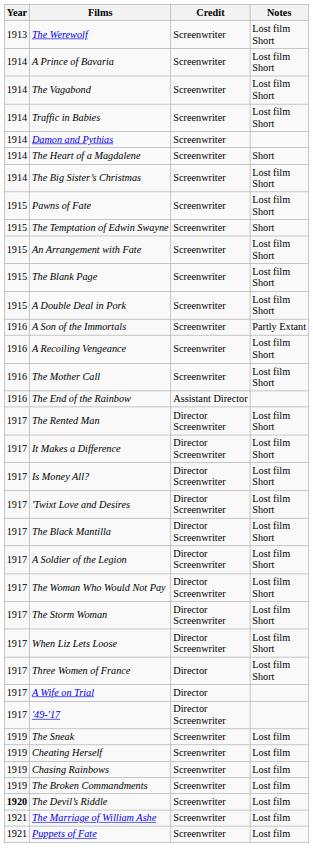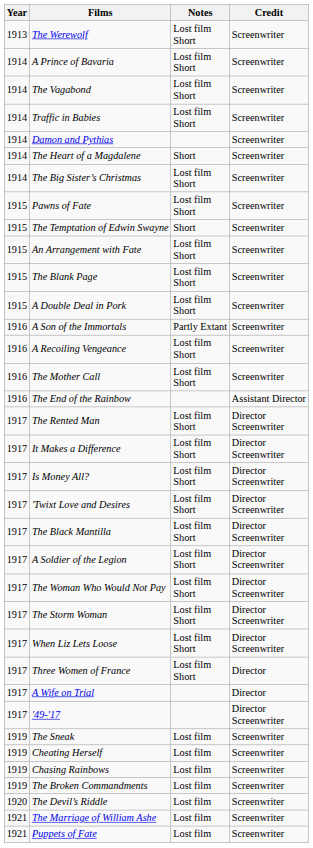 <table class="wikitable sortable">
 <tr>
 <th>Year</th>
 <th>Films</th>
+<th class="unsortable">Notes</th>
 <th class="unsortable">Credit</th>
-<th class="unsortable">Notes</th>
 </tr>
 <tr>
 <td>1913</td>
 <td><em><a href='#'> The Werewolf</a></em></td>
+<td>Lost film<br>Short</td>
 <td>Screenwriter</td>
-<td>Lost film<br>Short</td>
 </tr>
 <tr>
 <td>1914</td>
 <td><em>A Prince of Bavaria</em></td>
+<td>Lost film<br>Short</td>
 <td>Screenwriter</td>
-<td>Lost film<br>Short</td>
 </tr>
 <tr>
 <td>1914</td>
 <td><em>The Vagabond</em></td>
+<td>Lost film<br>Short</td>
 <td>Screenwriter</td>
-<td>Lost film<br>Short</td>
 </tr>
 <tr>
 <td>1914</td>
 <td><em>Traffic in Babies</em></td>
+<td>Lost film<br>Short</td>
 <td>Screenwriter</td>
-<td>Lost film<br>Short</td>
 </tr>
 <tr>
 <td>1914</td>
 <td><em><a href='#'> Damon and Pythias</a></em></td>
+<td></td>
 <td>Screenwriter</td>
-<td></td>
 </tr>
 <tr>
 <td>1914</td>
 <td><em>The Heart of a Magdalene</em></td>
+<td>Short</td>
 <td>Screenwriter</td>
-<td>Short</td>
 </tr>
 <tr>
 <td>1914</td>
 <td><em>The Big Sister’s Christmas</em></td>
+<td>Lost film<br>Short</td>
 <td>Screenwriter</td>
-<td>Lost film<br>Short</td>
 </tr>
 <tr>
 <td>1915</td>
 <td><em>Pawns of Fate</em></td>
+<td>Lost film<br>Short</td>
 <td>Screenwriter</td>
-<td>Lost film<br>Short</td>
 </tr>
 <tr>
 <td>1915</td>
 <td><em>The Temptation of Edwin Swayne</em></td>
+<td>Short</td>
 <td>Screenwriter</td>
-<td>Short</td>
 </tr>
 <tr>
 <td>1915</td>
 <td><em>An Arrangement with Fate</em></td>
+<td>Lost film<br>Short</td>
 <td>Screenwriter</td>
-<td>Lost film<br>Short</td>
 </tr>
 <tr>
 <td>1915</td>
 <td><em>The Blank Page</em></td>
+<td>Lost film<br>Short</td>
 <td>Screenwriter</td>
-<td>Lost film<br>Short</td>
 </tr>
 <tr>
 <td>1915</td>
 <td><em>A Double Deal in Pork</em></td>
+<td>Lost film<br>Short</td>
 <td>Screenwriter</td>
-<td>Lost film<br>Short</td>
 </tr>
 <tr>
 <td>1916</td>
 <td><em>A Son of the Immortals</em></td>
+<td>Partly Extant</td>
 <td>Screenwriter</td>
-<td>Partly Extant</td>
 </tr>
 <tr>
 <td>1916</td>
 <td><em>A Recoiling Vengeance</em></td>
+<td>Lost film<br>Short</td>
 <td>Screenwriter</td>
-<td>Lost film<br>Short</td>
 </tr>
 <tr>
 <td>1916</td>
 <td><em>The Mother Call</em></td>
+<td>Lost film<br>Short</td>
 <td>Screenwriter</td>
-<td>Lost film<br>Short</td>
 </tr>
 <tr>
 <td>1916</td>
 <td><em>The End of the Rainbow</em></td>
+<td></td>
 <td>Assistant Director</td>
-<td></td>
 </tr>
 <tr>
 <td>1917</td>
 <td><em>The Rented Man</em></td>
+<td>Lost film<br>Short</td>
 <td>Director<br>Screenwriter</td>
-<td>Lost film<br>Short</td>
 </tr>
 <tr>
 <td>1917</td>
 <td><em>It Makes a Difference</em></td>
+<td>Lost film<br>Short</td>
 <td>Director<br>Screenwriter</td>
-<td>Lost film<br>Short</td>
 </tr>
 <tr>
 <td>1917</td>
 <td><em>Is Money All?</em></td>
+<td>Lost film<br>Short</td>
 <td>Director<br>Screenwriter</td>
-<td>Lost film<br>Short</td>
 </tr>
 <tr>
 <td>1917</td>
 <td><em>'Twixt Love and Desires</em></td>
+<td>Lost film<br>Short</td>
 <td>Director<br>Screenwriter</td>
-<td>Lost film<br>Short</td>
 </tr>
 <tr>
 <td>1917</td>
 <td><em>The Black Mantilla</em></td>
+<td>Lost film<br>Short</td>
 <td>Director<br>Screenwriter</td>
-<td>Lost film<br>Short</td>
 </tr>
 <tr>
 <td>1917</td>
 <td><em>A Soldier of the Legion</em></td>
+<td>Lost film<br>Short</td>
 <td>Director<br>Screenwriter</td>
-<td>Lost film<br>Short</td>
 </tr>
 <tr>
 <td>1917</td>
 <td><em>The Woman Who Would Not Pay</em></td>
+<td>Lost film<br>Short</td>
 <td>Director<br>Screenwriter</td>
-<td>Lost film<br>Short</td>
 </tr>
 <tr>
 <td>1917</td>
 <td><em>The Storm Woman</em></td>
+<td>Lost film<br>Short</td>
 <td>Director<br>Screenwriter</td>
-<td>Lost film<br>Short</td>
 </tr>
 <tr>
 <td>1917</td>
 <td><em>When Liz Lets Loose</em></td>
+<td>Lost film<br>Short</td>
 <td>Director<br>Screenwriter</td>
-<td>Lost film<br>Short</td>
 </tr>
 <tr>
 <td>1917</td>
 <td><em>Three Women of France</em></td>
+<td>Lost film<br>Short</td>
 <td>Director</td>
-<td>Lost film<br>Short</td>
 </tr>
 <tr>
 <td>1917</td>
 <td><em><a href='#'>A Wife on Trial</a></em></td>
+<td></td>
 <td>Director</td>
-<td></td>
 </tr>
 <tr>
 <td>1917</td>
 <td><em><a href='#'>'49-'17</a></em></td>
+<td></td>
 <td>Director<br>Screenwriter</td>
-<td></td>
 </tr>
 <tr>
 <td>1919</td>
 <td><em>The Sneak</em></td>
+<td>Lost film</td>
 <td>Screenwriter</td>
-<td>Lost film</td>
 </tr>
 <tr>
 <td>1919</td>
 <td><em>Cheating Herself</em></td>
+<td>Lost film</td>
 <td>Screenwriter</td>
-<td>Lost film</td>
 </tr>
 <tr>
 <td>1919</td>
 <td><em>Chasing Rainbows</em></td>
+<td>Lost film</td>
 <td>Screenwriter</td>
-<td>Lost film</td>
 </tr>
 <tr>
 <td>1919</td>
 <td><em>The Broken Commandments</em></td>
+<td>Lost film</td>
 <td>Screenwriter</td>
-<td>Lost film</td>
 </tr>
 <tr>
-<td><strong>1920</strong></td>
+<td>1920</td>
 <td><em>The Devil’s Riddle</em></td>
+<td>Lost film</td>
 <td>Screenwriter</td>
-<td>Lost film</td>
 </tr>
 <tr>
 <td>1921</td>
 <td><em><a href='#'> The Marriage of William Ashe</a></em></td>
+<td>Lost film</td>
 <td>Screenwriter</td>
-<td>Lost film</td>
 </tr>
 <tr>
 <td>1921</td>
 <td><em><a href='#'> Puppets of Fate</a></em></td>
+<td>Lost film</td>
 <td>Screenwriter</td>
-<td>Lost film</td>
 </tr>
 </table>
